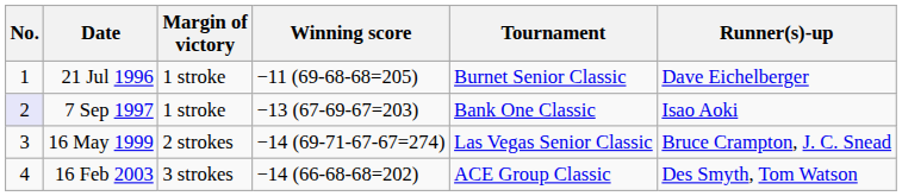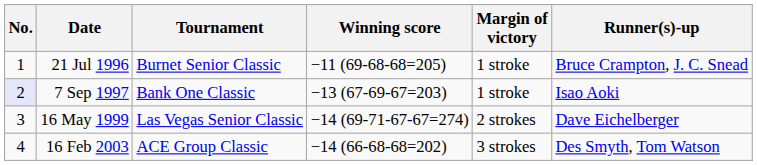 <table class="wikitable" style="font-size:95%;">
 <tr>
 <th>No.</th>
 <th>Date</th>
+<th>Tournament</th>
+<th>Winning score</th>
 <th>Margin of<br>victory</th>
-<th>Winning score</th>
-<th>Tournament</th>
 <th>Runner(s)-up</th>
 </tr>
 <tr>
 <td align=center>1</td>
 <td align=right>21 Jul <a href='#'>1996</a></td>
+<td><a href='#'>Burnet Senior Classic</a></td>
+<td>−11 (69-68-68=205)</td>
 <td>1 stroke</td>
-<td>−11 (69-68-68=205)</td>
-<td><a href='#'>Burnet Senior Classic</a></td>
-<td> <a href='#'>Dave Eichelberger</a></td>
+<td> <a href='#'>Bruce Crampton</a>,  <a href='#'>J. C. Snead</a></td>
 </tr>
 <tr>
 <td align=center style="background: lavender;">2</td>
 <td align=right>7 Sep <a href='#'>1997</a></td>
+<td><a href='#'>Bank One Classic</a></td>
+<td>−13 (67-69-67=203)</td>
 <td>1 stroke</td>
-<td>−13 (67-69-67=203)</td>
-<td><a href='#'>Bank One Classic</a></td>
 <td> <a href='#'>Isao Aoki</a></td>
 </tr>
 <tr>
 <td align=center>3</td>
 <td align=right>16 May <a href='#'>1999</a></td>
+<td><a href='#'>Las Vegas Senior Classic</a></td>
+<td>−14 (69-71-67-67=274)</td>
 <td>2 strokes</td>
-<td>−14 (69-71-67-67=274)</td>
-<td><a href='#'>Las Vegas Senior Classic</a></td>
-<td> <a href='#'>Bruce Crampton</a>,  <a href='#'>J. C. Snead</a></td>
+<td> <a href='#'>Dave Eichelberger</a></td>
 </tr>
 <tr>
 <td align=center>4</td>
 <td align=right>16 Feb <a href='#'>2003</a></td>
+<td><a href='#'>ACE Group Classic</a></td>
+<td>−14 (66-68-68=202)</td>
 <td>3 strokes</td>
-<td>−14 (66-68-68=202)</td>
-<td><a href='#'>ACE Group Classic</a></td>
 <td> <a href='#'>Des Smyth</a>,  <a href='#'>Tom Watson</a></td>
 </tr>
 </table>
